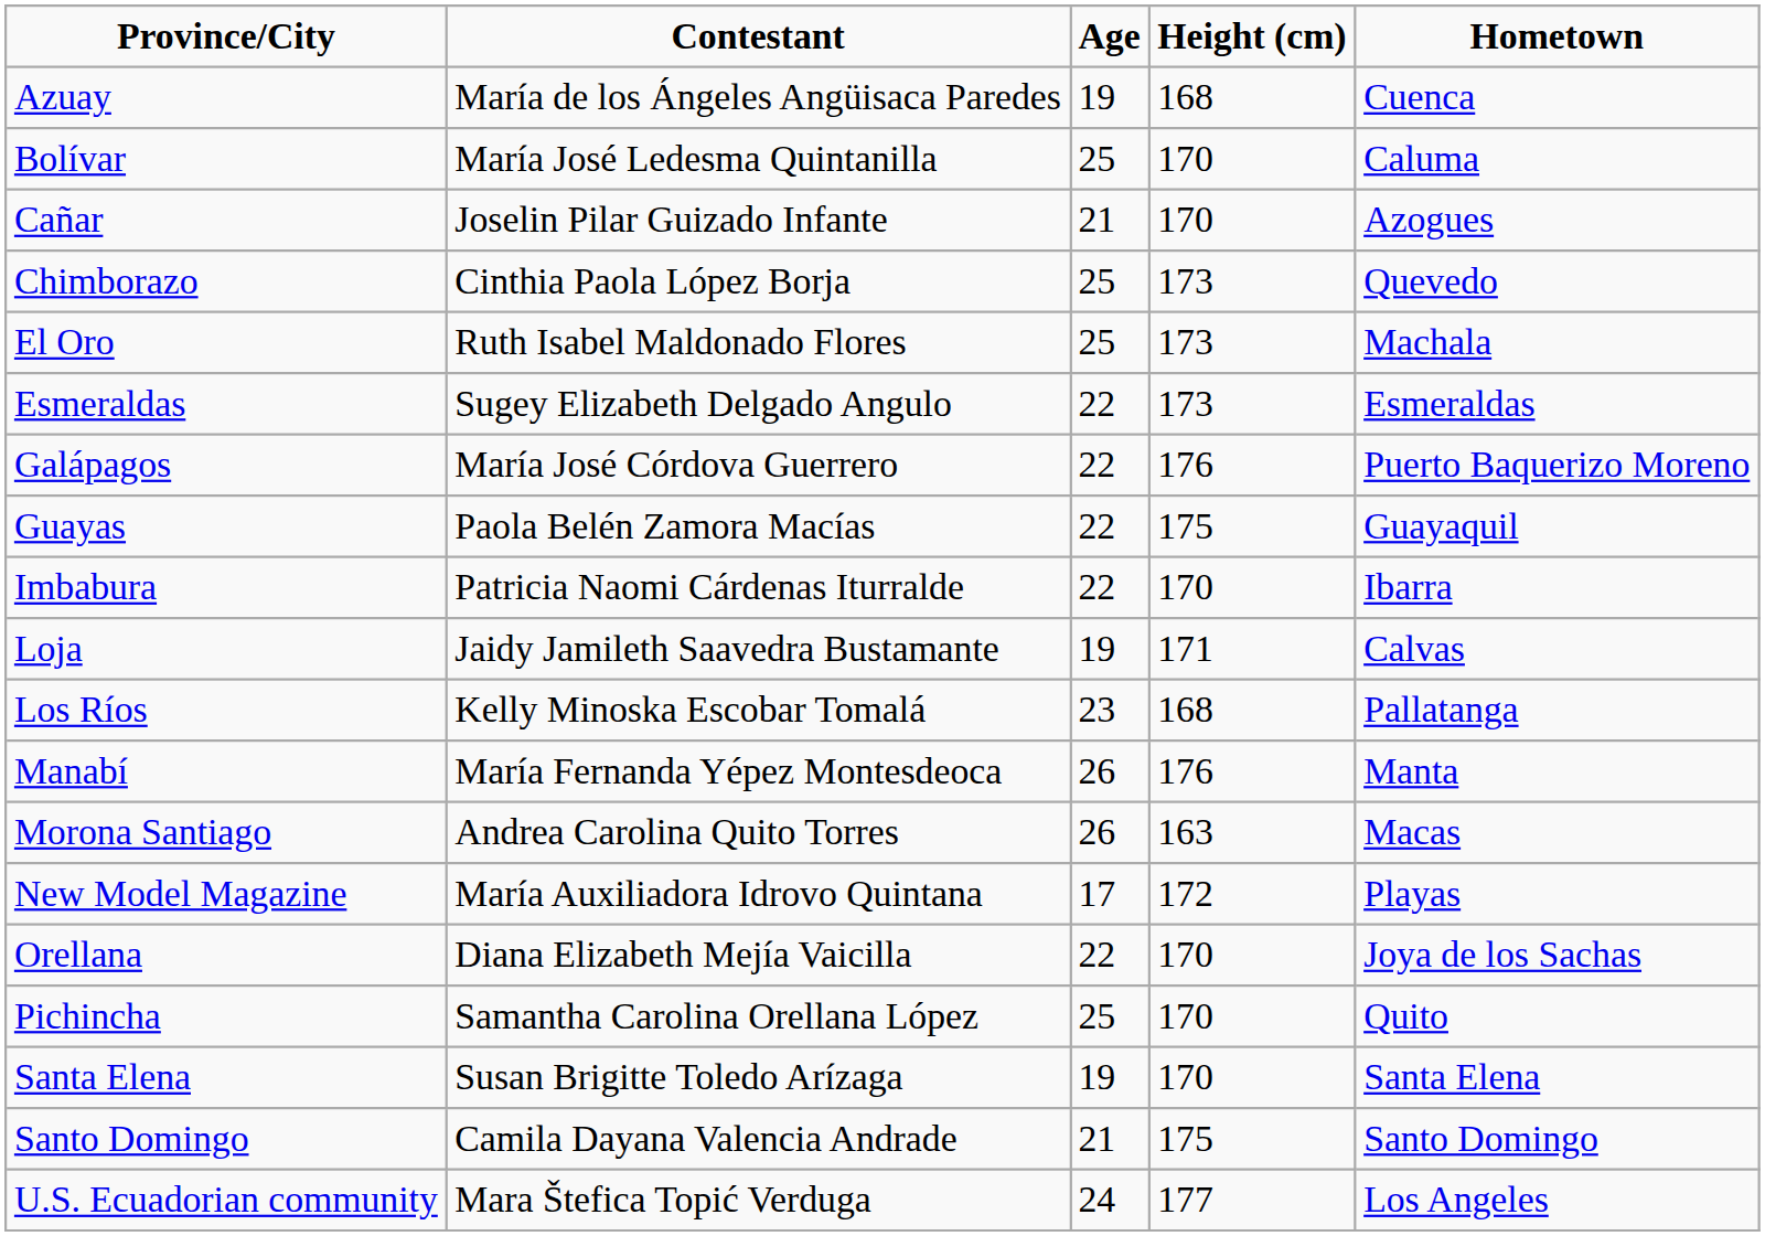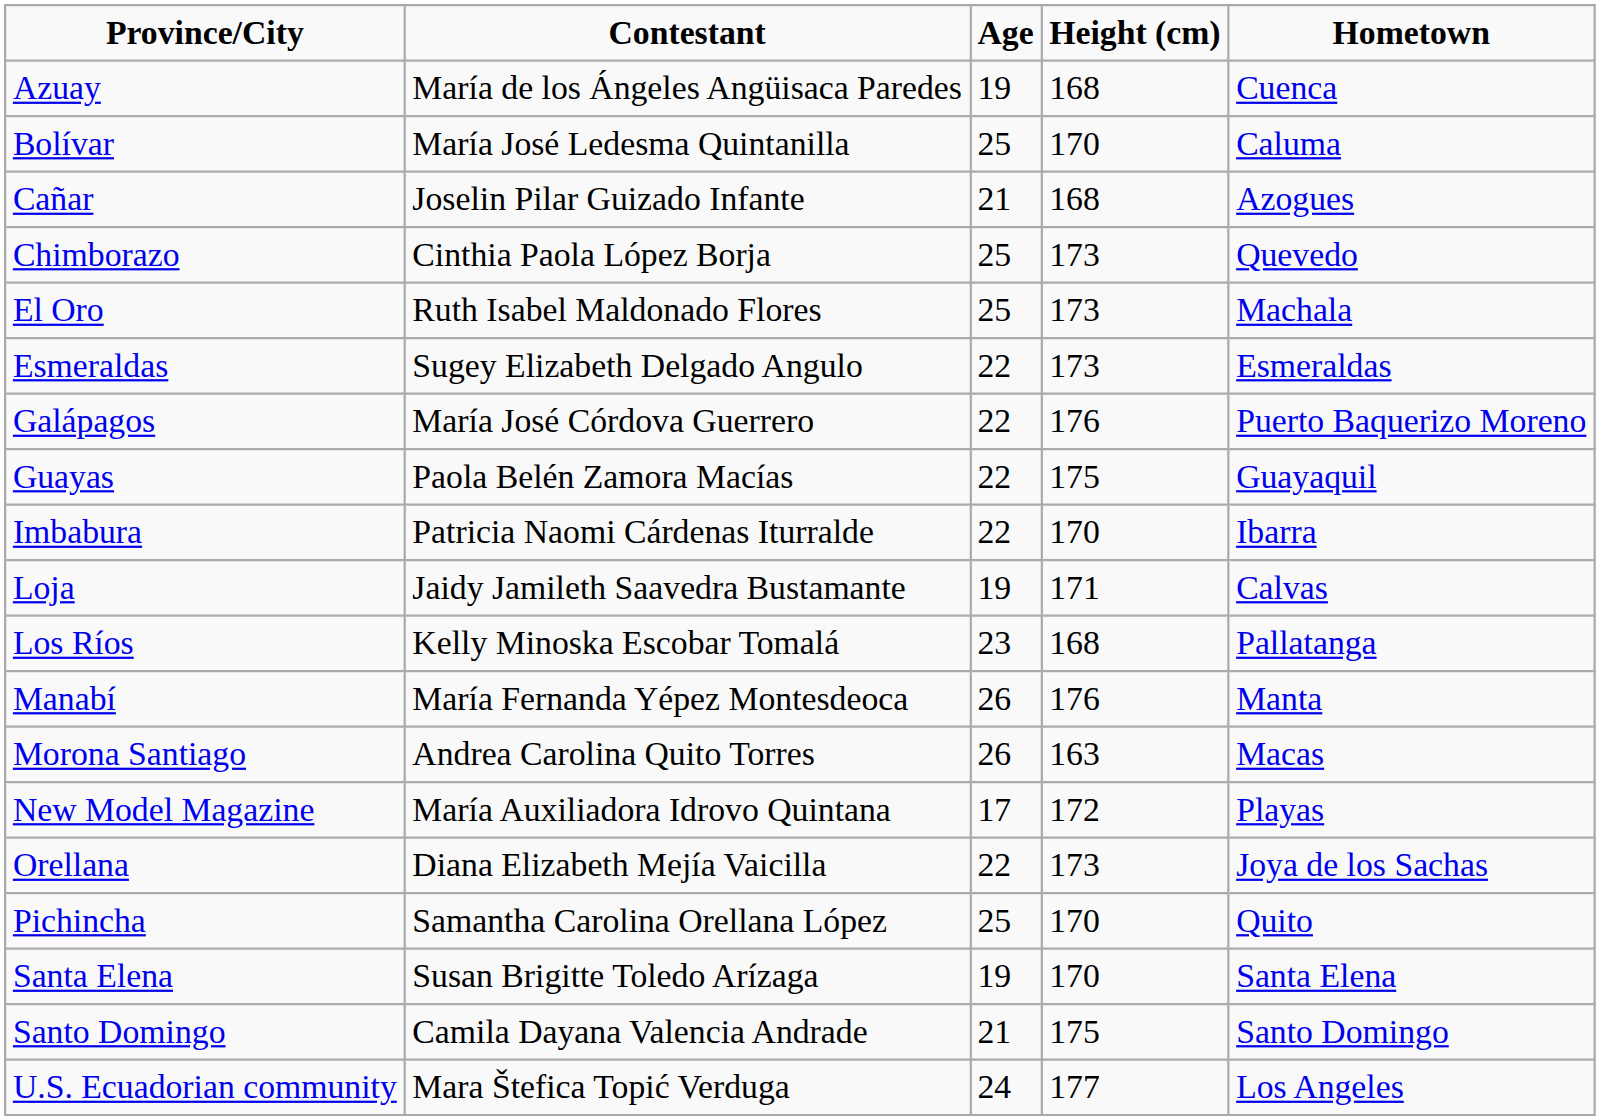 <table border="5" cellpadding="3" cellspacing="0" style="margin: 1em 1em 1em 0; background: #f9f9f9; border: 1px #aaa solid; border-collapse: collapse; font-size: 95%;" class="sortable">
 <tr>
 <th>Province/City</th>
 <th>Contestant</th>
 <th>Age</th>
 <th>Height (cm)</th>
 <th>Hometown</th>
 </tr>
 <tr>
 <td><a href='#'>Azuay</a></td>
 <td>María de los Ángeles Angüisaca Paredes</td>
 <td>19</td>
 <td>168</td>
 <td><a href='#'>Cuenca</a></td>
 </tr>
 <tr>
 <td><a href='#'>Bolívar</a></td>
 <td>María José Ledesma Quintanilla</td>
 <td>25</td>
 <td>170</td>
 <td><a href='#'>Caluma</a></td>
 </tr>
 <tr>
 <td><a href='#'>Cañar</a></td>
 <td>Joselin Pilar Guizado Infante</td>
 <td>21</td>
-<td>170</td>
+<td>168</td>
 <td><a href='#'>Azogues</a></td>
 </tr>
 <tr>
 <td><a href='#'>Chimborazo</a></td>
 <td>Cinthia Paola López Borja</td>
 <td>25</td>
 <td>173</td>
 <td><a href='#'>Quevedo</a></td>
 </tr>
 <tr>
 <td><a href='#'>El Oro</a></td>
 <td>Ruth Isabel Maldonado Flores</td>
 <td>25</td>
 <td>173</td>
 <td><a href='#'>Machala</a></td>
 </tr>
 <tr>
 <td><a href='#'>Esmeraldas</a></td>
 <td>Sugey Elizabeth Delgado Angulo</td>
 <td>22</td>
 <td>173</td>
 <td><a href='#'>Esmeraldas</a></td>
 </tr>
 <tr>
 <td><a href='#'>Galápagos</a></td>
 <td>María José Córdova Guerrero</td>
 <td>22</td>
 <td>176</td>
 <td><a href='#'>Puerto Baquerizo Moreno</a></td>
 </tr>
 <tr>
 <td><a href='#'>Guayas</a></td>
 <td>Paola Belén Zamora Macías</td>
 <td>22</td>
 <td>175</td>
 <td><a href='#'>Guayaquil</a></td>
 </tr>
 <tr>
 <td><a href='#'>Imbabura</a></td>
 <td>Patricia Naomi Cárdenas Iturralde</td>
 <td>22</td>
 <td>170</td>
 <td><a href='#'>Ibarra</a></td>
 </tr>
 <tr>
 <td><a href='#'>Loja</a></td>
 <td>Jaidy Jamileth Saavedra Bustamante</td>
 <td>19</td>
 <td>171</td>
 <td><a href='#'>Calvas</a></td>
 </tr>
 <tr>
 <td><a href='#'>Los Ríos</a></td>
 <td>Kelly Minoska Escobar Tomalá</td>
 <td>23</td>
 <td>168</td>
 <td><a href='#'>Pallatanga</a></td>
 </tr>
 <tr>
 <td><a href='#'>Manabí</a></td>
 <td>María Fernanda Yépez Montesdeoca</td>
 <td>26</td>
 <td>176</td>
 <td><a href='#'>Manta</a></td>
 </tr>
 <tr>
 <td><a href='#'>Morona Santiago</a></td>
 <td>Andrea Carolina Quito Torres</td>
 <td>26</td>
 <td>163</td>
 <td><a href='#'>Macas</a></td>
 </tr>
 <tr>
 <td><a href='#'>New Model Magazine</a></td>
 <td>María Auxiliadora Idrovo Quintana</td>
 <td>17</td>
 <td>172</td>
 <td><a href='#'>Playas</a></td>
 </tr>
 <tr>
 <td><a href='#'>Orellana</a></td>
 <td>Diana Elizabeth Mejía Vaicilla</td>
 <td>22</td>
-<td>170</td>
+<td>173</td>
 <td><a href='#'>Joya de los Sachas</a></td>
 </tr>
 <tr>
 <td><a href='#'>Pichincha</a></td>
 <td>Samantha Carolina Orellana López</td>
 <td>25</td>
 <td>170</td>
 <td><a href='#'>Quito</a></td>
 </tr>
 <tr>
 <td><a href='#'>Santa Elena</a></td>
 <td>Susan Brigitte Toledo Arízaga</td>
 <td>19</td>
 <td>170</td>
 <td><a href='#'>Santa Elena</a></td>
 </tr>
 <tr>
 <td><a href='#'>Santo Domingo</a></td>
 <td>Camila Dayana Valencia Andrade</td>
 <td>21</td>
 <td>175</td>
 <td><a href='#'>Santo Domingo</a></td>
 </tr>
 <tr>
 <td><a href='#'>U.S. Ecuadorian community</a></td>
 <td>Mara Štefica Topić Verduga</td>
 <td>24</td>
 <td>177</td>
 <td><a href='#'>Los Angeles</a></td>
 </tr>
 </table>
